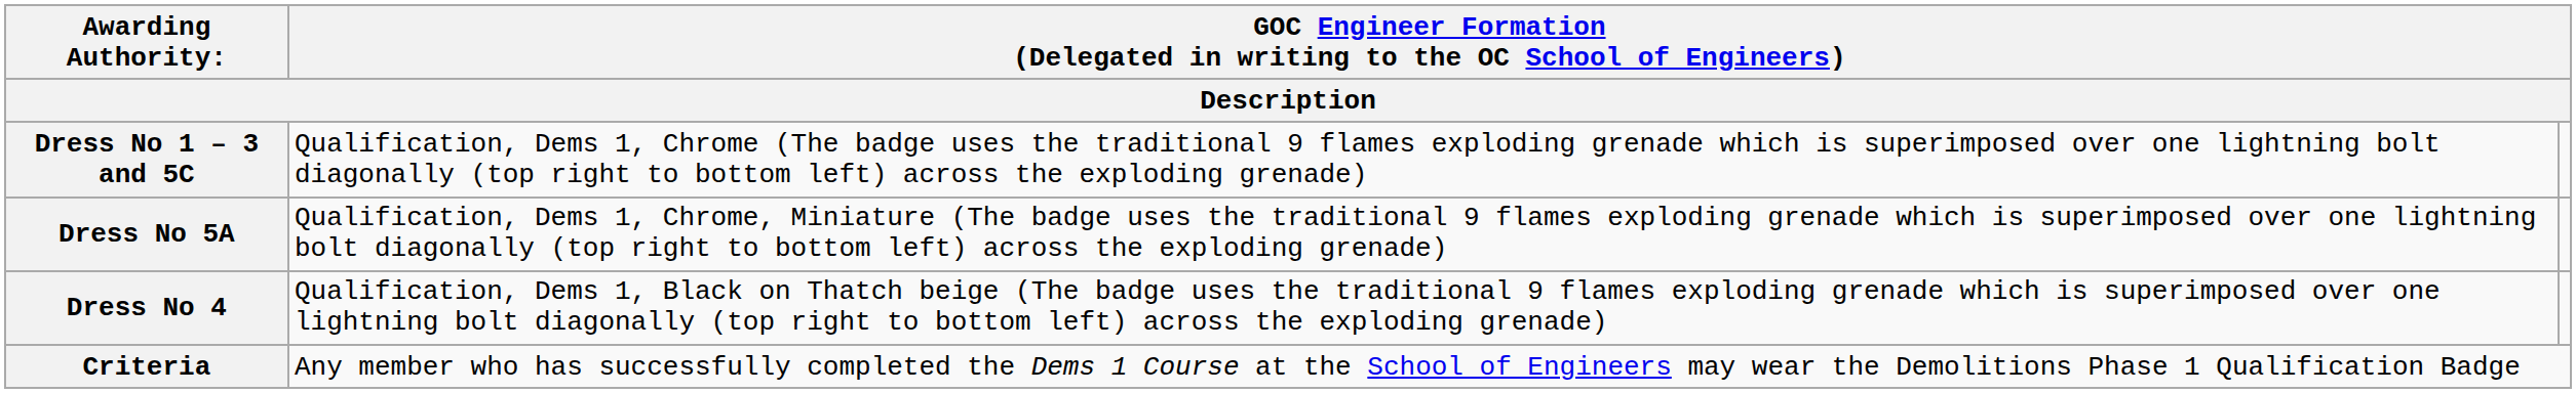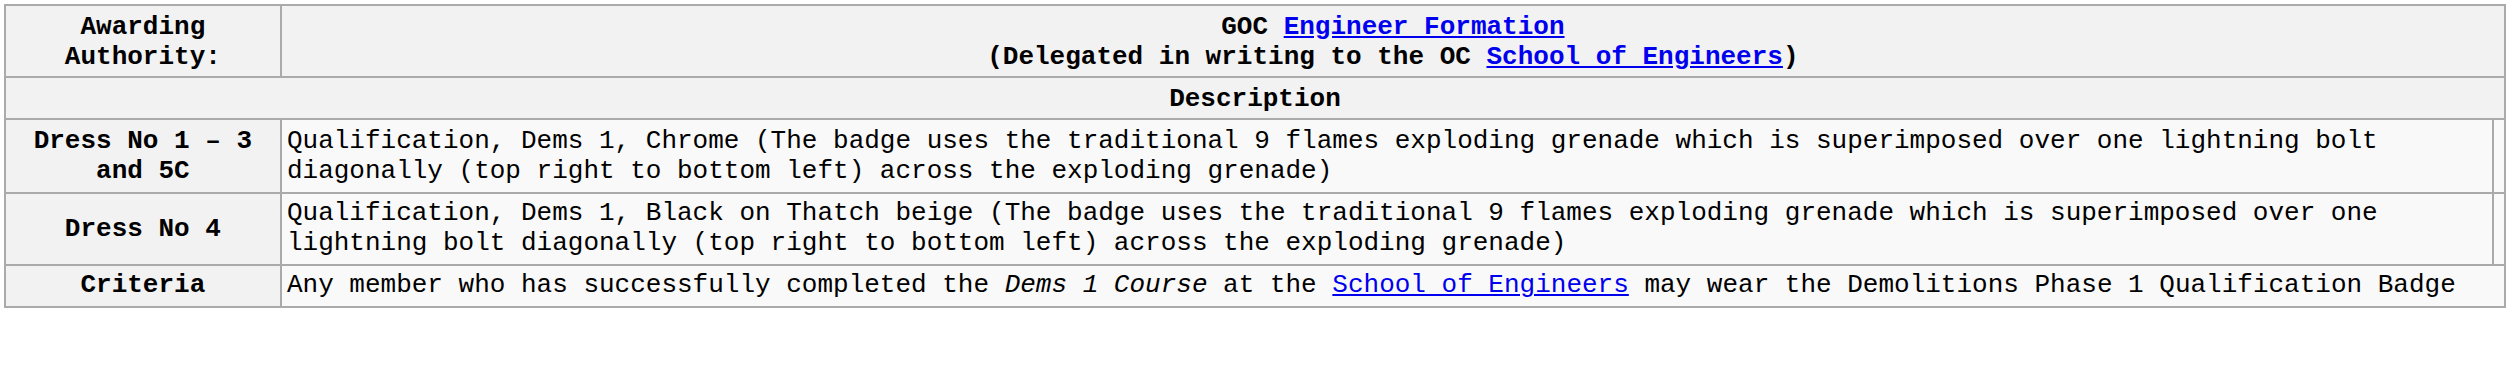 <table class=wikitable style="text-align: left;">
 <tr>
 <th><strong>Awarding Authority</strong>:</th>
 <th colspan="2">GOC <a href='#'>Engineer Formation</a><br>(Delegated in writing to the OC <a href='#'>School of Engineers</a>)</th>
 </tr>
 <tr>
 <th colspan="3">Description</th>
 </tr>
 <tr>
 <th>Dress No 1 – 3 and 5C</th>
 <td>Qualification, Dems 1, Chrome (The badge uses the traditional 9 flames exploding grenade which is superimposed over one lightning bolt diagonally (top right to bottom left) across the exploding grenade)</td>
 <td></td>
 </tr>
 <tr>
-<th>Dress No 5A</th>
-<td>Qualification, Dems 1, Chrome, Miniature (The badge uses the traditional 9 flames exploding grenade which is superimposed over one lightning bolt diagonally (top right to bottom left) across the exploding grenade)</td>
-<td></td>
-</tr>
-<tr>
 <th>Dress No 4</th>
 <td>Qualification, Dems 1, Black on Thatch beige (The badge uses the traditional 9 flames exploding grenade which is superimposed over one lightning bolt diagonally (top right to bottom left) across the exploding grenade)</td>
 <td></td>
 </tr>
 <tr>
 <th>Criteria</th>
 <td colspan="2">Any member who has successfully completed the <em>Dems 1 Course</em> at the <a href='#'>School of Engineers</a> may wear the Demolitions Phase 1 Qualification Badge</td>
 </tr>
 <tr>
 </tr>
 </table>
